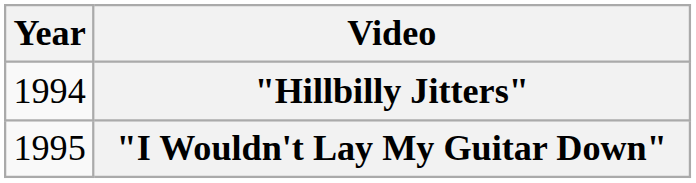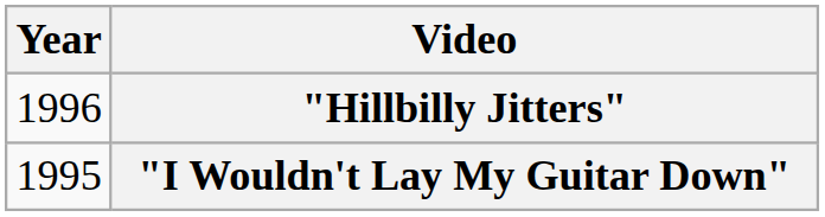 <table class="wikitable plainrowheaders">
 <tr>
 <th>Year</th>
 <th style="width:16em;">Video</th>
 </tr>
 <tr>
-<td>1994</td>
+<td>1996</td>
 <th scope="row">"Hillbilly Jitters"</th>
 </tr>
 <tr>
 <td>1995</td>
 <th scope="row">"I Wouldn't Lay My Guitar Down"</th>
 </tr>
 </table>
